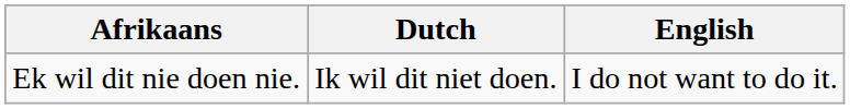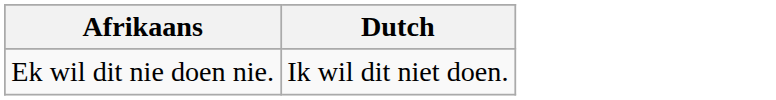 <table class="wikitable">
 <tr>
 <th>Afrikaans</th>
 <th>Dutch</th>
-<th>English</th>
 </tr>
 <tr>
 <td>Ek wil dit nie doen nie.</td>
 <td>Ik wil dit niet doen.</td>
-<td>I do not want to do it.</td>
 </tr>
 </table>
